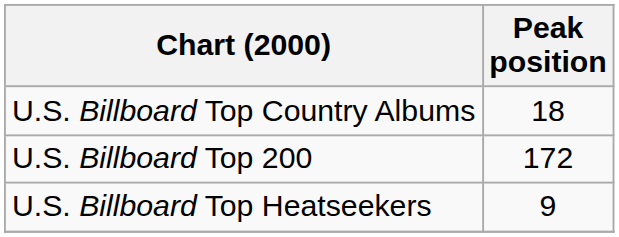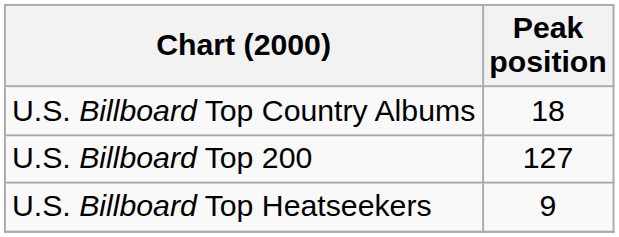 <table class="wikitable">
 <tr>
 <th>Chart (2000)</th>
 <th>Peak<br>position</th>
 </tr>
 <tr>
 <td>U.S. <em>Billboard</em> Top Country Albums</td>
 <td align="center">18</td>
 </tr>
 <tr>
 <td>U.S. <em>Billboard</em> Top 200</td>
-<td align="center">172</td>
+<td align="center">127</td>
 </tr>
 <tr>
 <td>U.S. <em>Billboard</em> Top Heatseekers</td>
 <td align="center">9</td>
 </tr>
 <tr>
 </tr>
 </table>
